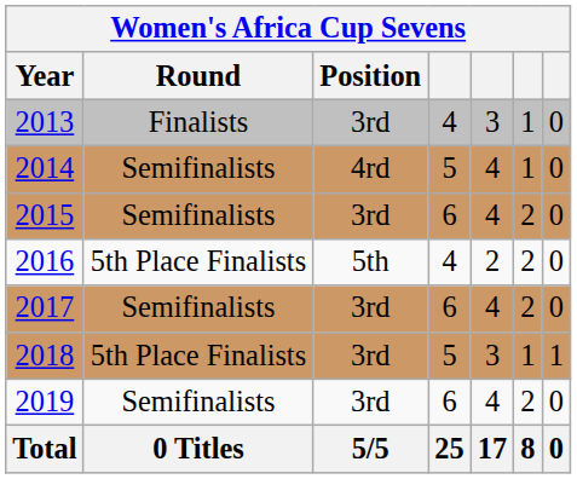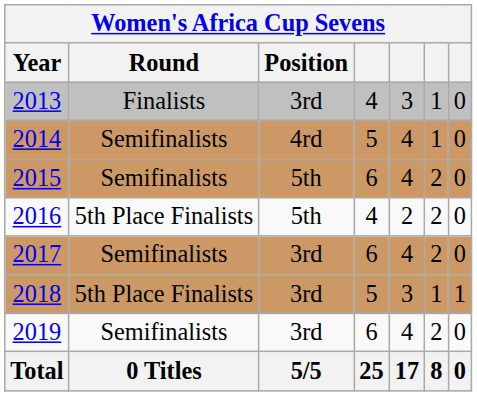 <table class="wikitable" style="text-align: center;">
 <tr>
 <th colspan=10><a href='#'>Women's Africa Cup Sevens</a></th>
 </tr>
 <tr>
 <th>Year</th>
 <th>Round</th>
 <th>Position</th>
 <th></th>
 <th></th>
 <th></th>
 <th></th>
 </tr>
 <tr bgcolor=silver>
 <td><a href='#'>2013</a></td>
 <td>Finalists</td>
 <td>3rd</td>
 <td>4</td>
 <td>3</td>
 <td>1</td>
 <td>0</td>
 </tr>
 <tr bgcolor=cc9966>
 <td><a href='#'>2014</a></td>
 <td>Semifinalists</td>
 <td>4rd</td>
 <td>5</td>
 <td>4</td>
 <td>1</td>
 <td>0</td>
 </tr>
 <tr bgcolor=cc9966>
 <td><a href='#'>2015</a></td>
 <td>Semifinalists</td>
-<td>3rd</td>
+<td>5th</td>
 <td>6</td>
 <td>4</td>
 <td>2</td>
 <td>0</td>
 </tr>
 <tr>
 <td><a href='#'>2016</a></td>
 <td>5th Place Finalists</td>
 <td>5th</td>
 <td>4</td>
 <td>2</td>
 <td>2</td>
 <td>0</td>
 </tr>
 <tr bgcolor=cc9966>
 <td><a href='#'>2017</a></td>
 <td>Semifinalists</td>
 <td>3rd</td>
 <td>6</td>
 <td>4</td>
 <td>2</td>
 <td>0</td>
 </tr>
 <tr bgcolor=cc9966>
 <td><a href='#'>2018</a></td>
 <td>5th Place Finalists</td>
 <td>3rd</td>
 <td>5</td>
 <td>3</td>
 <td>1</td>
 <td>1</td>
 </tr>
 <tr>
 <td><a href='#'>2019</a></td>
 <td>Semifinalists</td>
 <td>3rd</td>
 <td>6</td>
 <td>4</td>
 <td>2</td>
 <td>0</td>
 </tr>
 <tr>
 <th>Total</th>
 <th>0 Titles</th>
 <th>5/5</th>
 <th>25</th>
 <th>17</th>
 <th>8</th>
 <th>0</th>
 </tr>
 </table>
